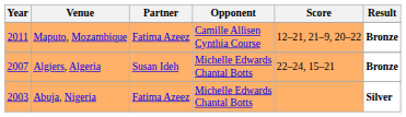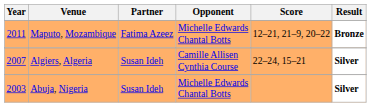 <table class="sortable wikitable" style="font-size: 90%;">
 <tr>
 <th>Year</th>
 <th>Venue</th>
 <th>Partner</th>
 <th>Opponent</th>
 <th>Score</th>
 <th>Result</th>
 </tr>
 <tr>
 </tr>
 <tr style="background:#FFB069">
 <td align="center"><a href='#'>2011</a></td>
 <td align="left"><a href='#'>Maputo</a>, <a href='#'>Mozambique</a></td>
 <td align="left"> <a href='#'>Fatima Azeez</a></td>
-<td align="left"> <a href='#'>Camille Allisen</a><br> <a href='#'>Cynthia Course</a></td>
+<td align="left"> <a href='#'>Michelle Edwards</a><br> <a href='#'>Chantal Botts</a></td>
 <td align="left">12–21, 21–9, 20–22</td>
 <td style="text-align:left; background:white"> <strong>Bronze</strong></td>
 </tr>
 <tr>
 </tr>
 <tr style="background:#FFB069">
 <td align="center"><a href='#'>2007</a></td>
 <td align="left"><a href='#'>Algiers</a>, <a href='#'>Algeria</a></td>
 <td align="left"> <a href='#'>Susan Ideh</a></td>
-<td align="left"> <a href='#'>Michelle Edwards</a><br> <a href='#'>Chantal Botts</a></td>
+<td align="left"> <a href='#'>Camille Allisen</a><br> <a href='#'>Cynthia Course</a></td>
 <td align="left">22–24, 15–21</td>
-<td style="text-align:left; background:white"> <strong>Bronze</strong></td>
+<td style="text-align:left; background:white"> <strong>Silver</strong></td>
 </tr>
 <tr>
 </tr>
 <tr style="background:#FFB069">
 <td align="center"><a href='#'>2003</a></td>
 <td align="left"><a href='#'>Abuja</a>, <a href='#'>Nigeria</a></td>
-<td align="left"> <a href='#'>Fatima Azeez</a></td>
+<td align="left"> <a href='#'>Susan Ideh</a></td>
 <td align="left"> <a href='#'>Michelle Edwards</a><br> <a href='#'>Chantal Botts</a></td>
 <td align="left"></td>
 <td style="text-align:left; background:white"> <strong>Silver</strong></td>
 </tr>
 </table>
